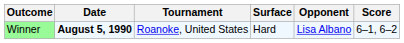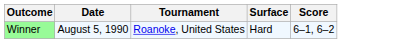 <table class="sortable wikitable" style=font-size:97%>
 <tr>
 <th>Outcome</th>
 <th>Date</th>
 <th>Tournament</th>
 <th>Surface</th>
-<th>Opponent</th>
 <th>Score</th>
 </tr>
 <tr bgcolor="#f0f8ff">
 <td style="background:#98fb98;">Winner</td>
-<td><strong>August 5, 1990</strong></td>
+<td>August 5, 1990</td>
 <td><a href='#'>Roanoke</a>, United States</td>
 <td>Hard</td>
-<td> <a href='#'>Lisa Albano</a></td>
 <td>6–1, 6–2</td>
 </tr>
 </table>
